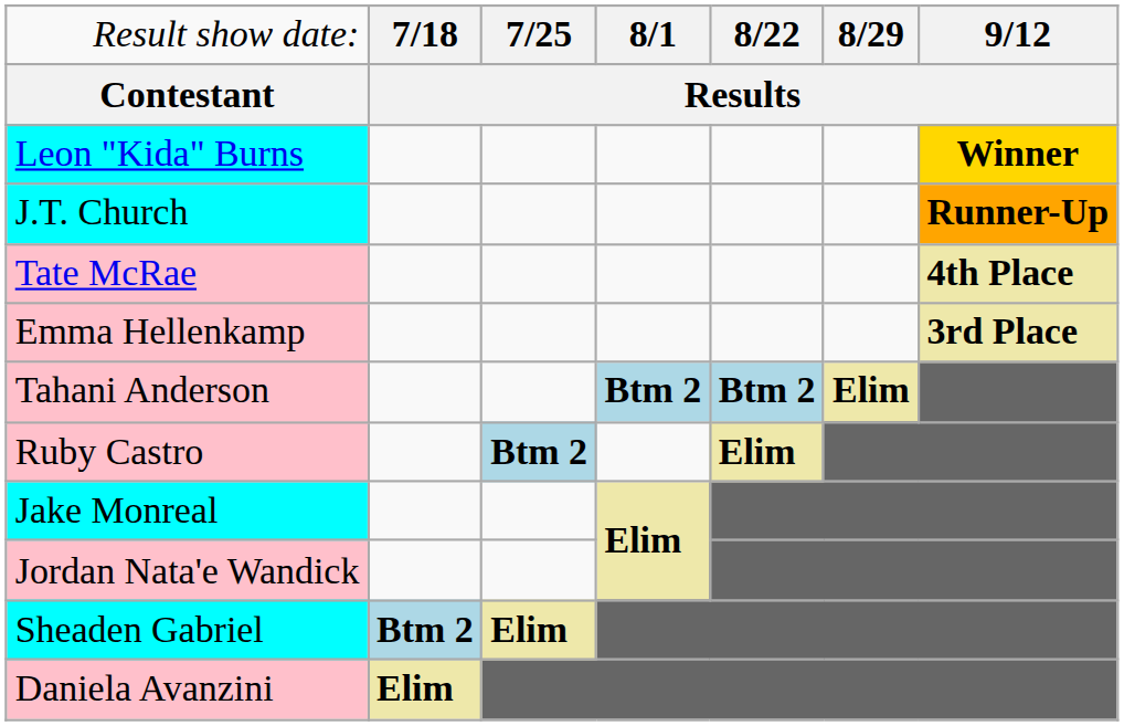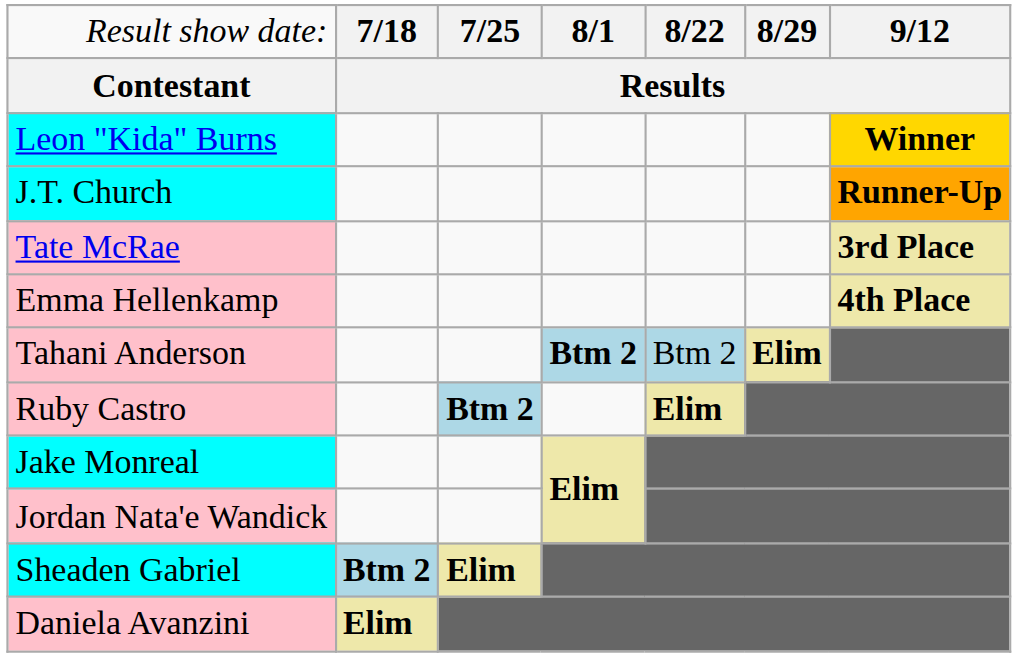 <table class="wikitable" style="margin:1em auto;">
 <tr>
 <td align="right"><em>Result show date:</em></td>
 <th>7/18</th>
 <th>7/25</th>
 <th>8/1</th>
 <th>8/22</th>
 <th>8/29</th>
 <th>9/12</th>
 </tr>
 <tr>
 <th>Contestant</th>
 <th colspan="9" align="center">Results</th>
 </tr>
 <tr>
 <td style="background:cyan;"><a href='#'>Leon "Kida" Burns</a></td>
 <td></td>
 <td></td>
 <td></td>
 <td></td>
 <td></td>
 <td style="background:gold;text-align:center;"><strong>Winner</strong></td>
 </tr>
 <tr>
 <td style="background:cyan;">J.T. Church</td>
 <td></td>
 <td></td>
 <td></td>
 <td></td>
 <td></td>
 <td style="background:orange;text-align:center;"><strong>Runner-Up</strong></td>
 </tr>
 <tr>
 <td style="background:pink;"><a href='#'>Tate McRae</a></td>
 <td></td>
 <td></td>
 <td></td>
 <td></td>
 <td></td>
-<td style="background:Palegoldenrod;"><strong>4th Place</strong></td>
+<td style="background:Palegoldenrod;"><strong>3rd Place</strong></td>
 </tr>
 <tr>
 <td style="background:pink;">Emma Hellenkamp</td>
 <td></td>
 <td></td>
 <td></td>
 <td></td>
 <td></td>
-<td style="background:Palegoldenrod;"><strong>3rd Place</strong></td>
+<td style="background:Palegoldenrod;"><strong>4th Place</strong></td>
 </tr>
 <tr>
 <td style="background:pink;">Tahani Anderson</td>
 <td></td>
 <td></td>
 <td style="background:lightblue;"><strong>Btm 2</strong></td>
-<td style="background:lightblue;"><strong>Btm 2</strong></td>
+<td style="background:lightblue;">Btm 2</td>
 <td style="background:Palegoldenrod;"><strong>Elim</strong></td>
 <td style="background:#666;"></td>
 </tr>
 <tr>
 <td style="background:pink;">Ruby Castro</td>
 <td></td>
 <td style="background:lightblue;"><strong>Btm 2</strong></td>
 <td></td>
 <td style="background:Palegoldenrod;"><strong>Elim</strong></td>
 <td colspan="2" style="background:#666;"></td>
 </tr>
 <tr>
 <td style="background:cyan;">Jake Monreal</td>
 <td></td>
 <td></td>
 <td rowspan="2" style="background:Palegoldenrod;"><strong>Elim</strong></td>
 <td colspan="3" style="background:#666;"></td>
 </tr>
 <tr>
 <td style="background:pink;">Jordan Nata'e Wandick</td>
 <td></td>
 <td></td>
 <td colspan="3" style="background:#666;"></td>
 </tr>
 <tr>
 <td style="background:cyan;">Sheaden Gabriel</td>
 <td style="background:lightblue;"><strong>Btm 2</strong></td>
 <td style="background:Palegoldenrod;"><strong>Elim</strong></td>
 <td colspan="4" style="background:#666;"></td>
 </tr>
 <tr>
 <td style="background:pink;">Daniela Avanzini</td>
 <td style="background:Palegoldenrod;"><strong>Elim</strong></td>
 <td colspan="5" style="background:#666;"></td>
 </tr>
 </table>
